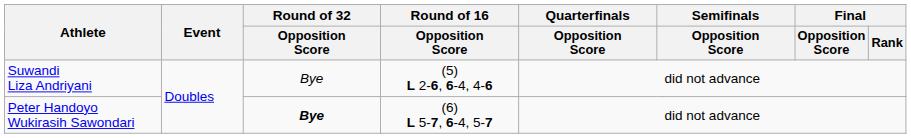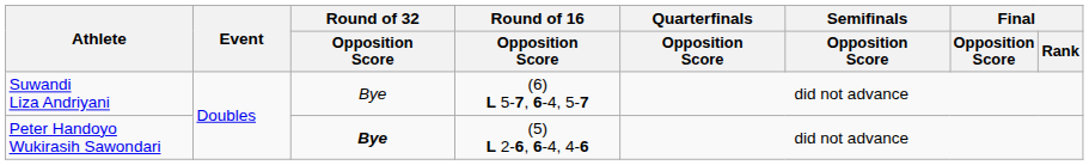 <table class="wikitable" style="font-size:90%; text-align:center">
 <tr>
 <th width="160" rowspan="2">Athlete</th>
 <th width="80" rowspan="2">Event</th>
 <th width="140">Round of 32</th>
 <th width="140">Round of 16</th>
 <th width="140">Quarterfinals</th>
 <th width="140">Semifinals</th>
 <th width="110" colspan="2">Final</th>
 </tr>
 <tr style="font-size:95%">
 <th>Opposition<br>Score</th>
 <th>Opposition<br>Score</th>
 <th>Opposition<br>Score</th>
 <th>Opposition<br>Score</th>
 <th>Opposition<br>Score</th>
 <th>Rank</th>
 </tr>
 <tr>
 <td align=left><a href='#'>Suwandi</a> <br> <a href='#'>Liza Andriyani</a></td>
 <td align=left rowspan=2><a href='#'>Doubles</a></td>
 <td align="center"><em>Bye</em></td>
-<td align="center">(5)  <br> <strong>L</strong> 2-<strong>6</strong>, <strong>6</strong>-4, 4-<strong>6</strong></td>
+<td align="center">(6)  <br> <strong>L</strong> 5-<strong>7</strong>, <strong>6</strong>-4, 5-<strong>7</strong></td>
 <td align="center" colspan=4>did not advance</td>
 </tr>
 <tr>
 <td align=left><a href='#'>Peter Handoyo</a> <br> <a href='#'>Wukirasih Sawondari</a></td>
 <td align="center"><strong><em>Bye</em></strong></td>
-<td align="center">(6)  <br> <strong>L</strong> 5-<strong>7</strong>, <strong>6</strong>-4, 5-<strong>7</strong></td>
+<td align="center">(5)  <br> <strong>L</strong> 2-<strong>6</strong>, <strong>6</strong>-4, 4-<strong>6</strong></td>
 <td align="center" colspan=4>did not advance</td>
 </tr>
 </table>
